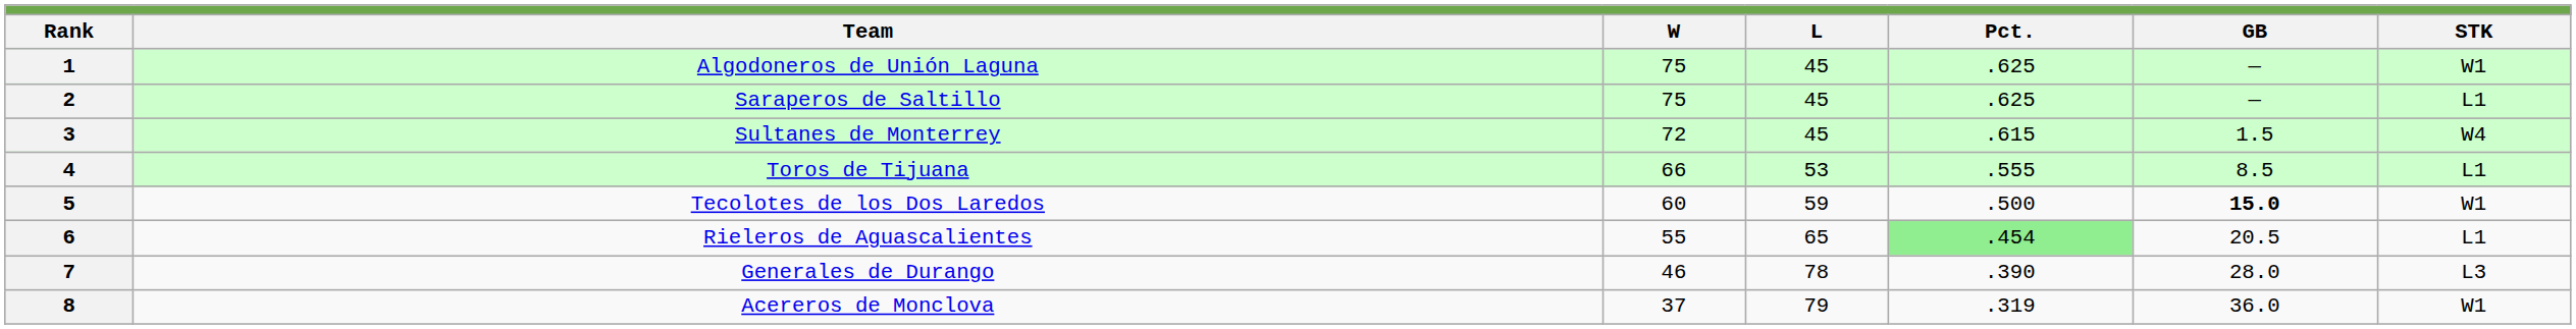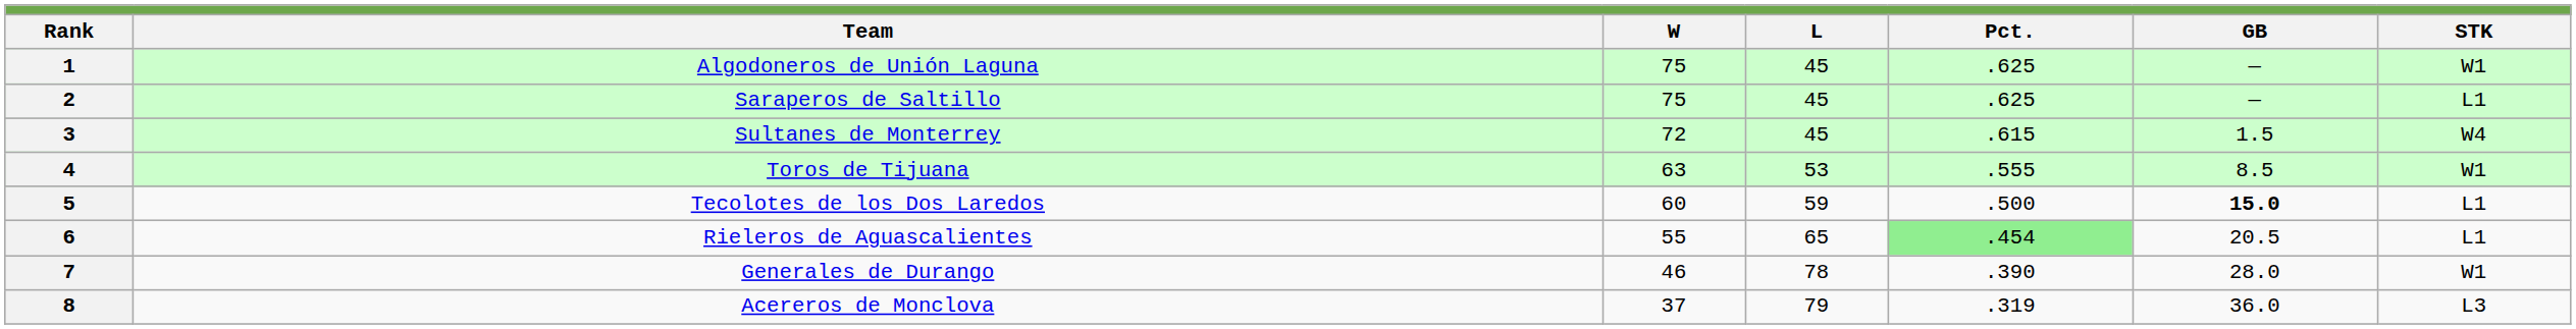 <table class="wikitable plainrowheaders" width="100%" style="text-align:center;">
 <tr>
 <th style="background:#6DA74B;" colspan="7"></th>
 </tr>
 <tr>
 <th scope="col" width="5%">Rank</th>
 <th>Team</th>
 <th>W</th>
 <th>L</th>
 <th>Pct.</th>
 <th>GB</th>
 <th>STK</th>
 </tr>
 <tr style="background-color:#ccffcc;">
 <th>1</th>
 <td><a href='#'>Algodoneros de Unión Laguna</a></td>
 <td>75</td>
 <td>45</td>
 <td>.625</td>
 <td>—</td>
 <td>W1</td>
 </tr>
 <tr style="background-color:#ccffcc;">
 <th>2</th>
 <td><a href='#'>Saraperos de Saltillo</a></td>
 <td>75</td>
 <td>45</td>
 <td>.625</td>
 <td>—</td>
 <td>L1</td>
 </tr>
 <tr style="background-color:#ccffcc;">
 <th>3</th>
 <td><a href='#'>Sultanes de Monterrey</a></td>
 <td>72</td>
 <td>45</td>
 <td>.615</td>
 <td>1.5</td>
 <td>W4</td>
 </tr>
 <tr style="background-color:#ccffcc;">
 <th>4</th>
 <td><a href='#'>Toros de Tijuana</a></td>
-<td>66</td>
+<td>63</td>
 <td>53</td>
 <td>.555</td>
 <td>8.5</td>
-<td>L1</td>
+<td>W1</td>
 </tr>
 <tr>
 <th>5</th>
 <td><a href='#'>Tecolotes de los Dos Laredos</a></td>
 <td>60</td>
 <td>59</td>
 <td>.500</td>
 <td><strong>15.0</strong></td>
-<td>W1</td>
+<td>L1</td>
 </tr>
 <tr>
 <th>6</th>
 <td><a href='#'>Rieleros de Aguascalientes</a></td>
 <td>55</td>
 <td>65</td>
 <td style="background: lightgreen;">.454</td>
 <td>20.5</td>
 <td>L1</td>
 </tr>
 <tr>
 <th>7</th>
 <td><a href='#'>Generales de Durango</a></td>
 <td>46</td>
 <td>78</td>
 <td>.390</td>
 <td>28.0</td>
-<td>L3</td>
+<td>W1</td>
 </tr>
 <tr>
 <th>8</th>
 <td><a href='#'>Acereros de Monclova</a></td>
 <td>37</td>
 <td>79</td>
 <td>.319</td>
 <td>36.0</td>
-<td>W1</td>
+<td>L3</td>
 </tr>
 </table>
